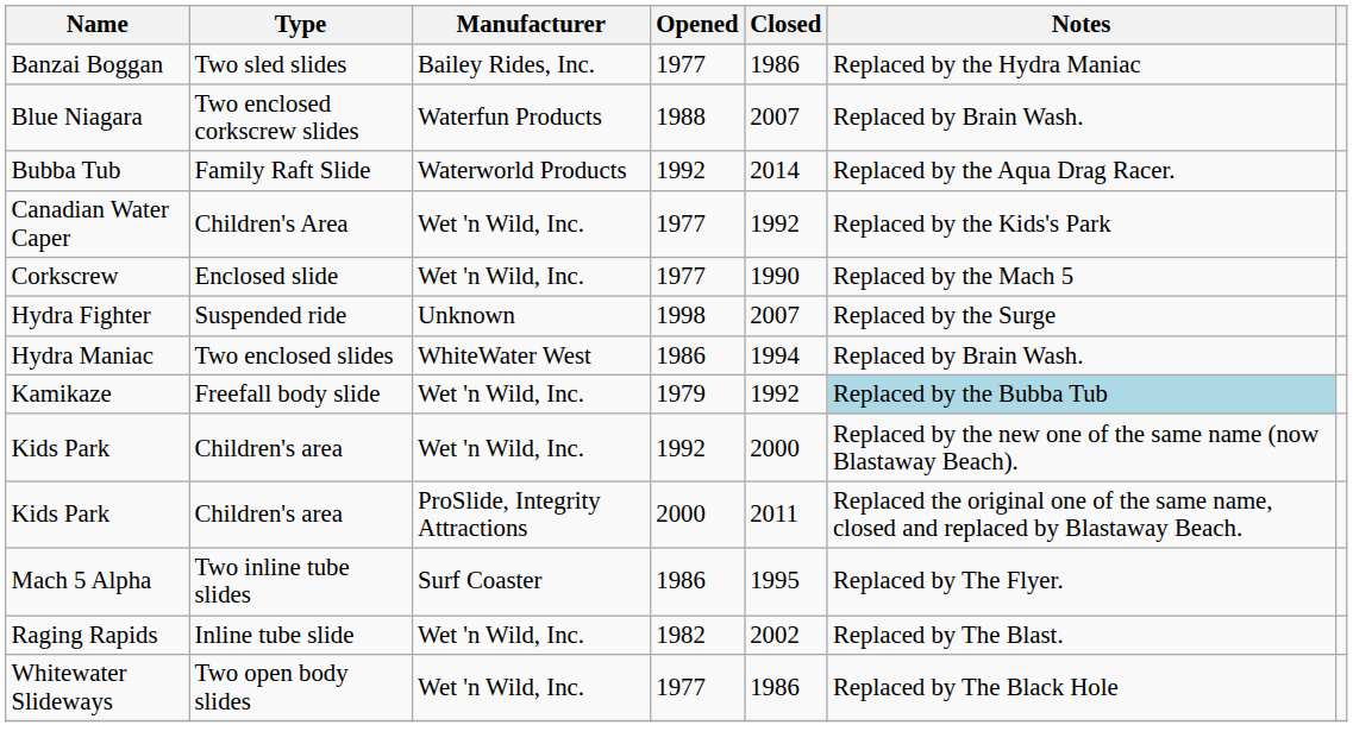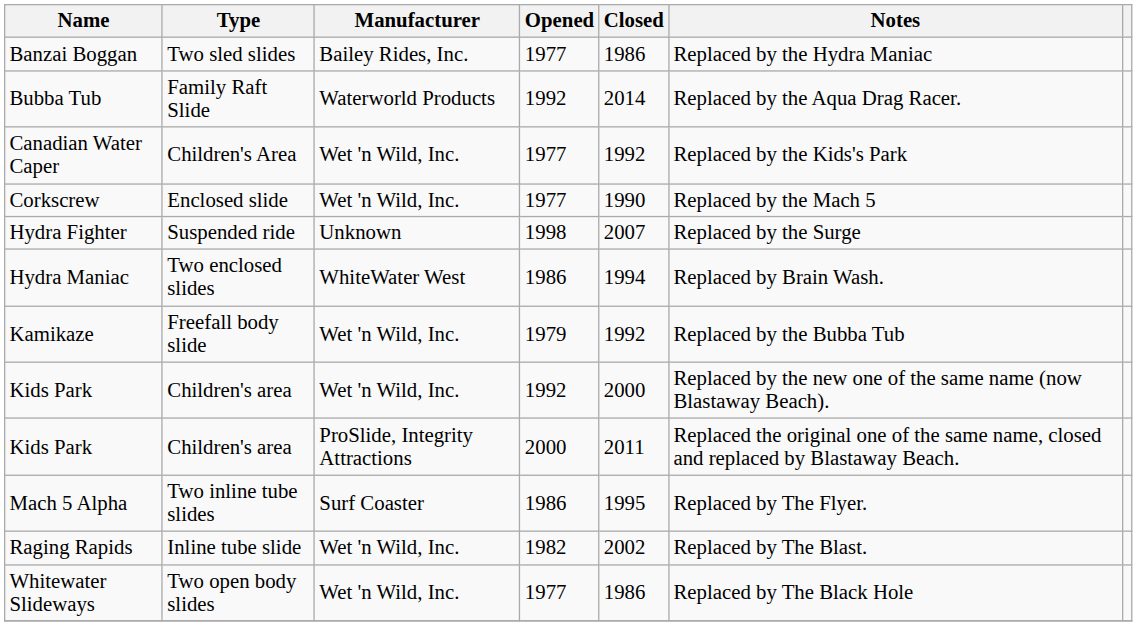 <table class="wikitable sortable">
 <tr>
 <th>Name</th>
 <th>Type</th>
 <th>Manufacturer</th>
 <th>Opened</th>
 <th>Closed</th>
 <th>Notes</th>
 <th class="unsortable"></th>
 </tr>
 <tr>
 <td>Banzai Boggan</td>
 <td>Two sled slides</td>
 <td>Bailey Rides, Inc.</td>
 <td>1977</td>
 <td>1986</td>
 <td>Replaced by the Hydra Maniac</td>
-<td></td>
-</tr>
-<tr>
-<td>Blue Niagara</td>
-<td>Two enclosed corkscrew slides</td>
-<td>Waterfun Products</td>
-<td>1988</td>
-<td>2007</td>
-<td>Replaced by Brain Wash.</td>
 <td></td>
 </tr>
 <tr>
 <td>Bubba Tub</td>
 <td>Family Raft Slide</td>
 <td>Waterworld Products</td>
 <td>1992</td>
 <td>2014</td>
 <td>Replaced by the Aqua Drag Racer.</td>
 <td></td>
 </tr>
 <tr>
 <td>Canadian Water Caper</td>
 <td>Children's Area</td>
 <td>Wet 'n Wild, Inc.</td>
 <td>1977</td>
 <td>1992</td>
 <td>Replaced by the Kids's Park</td>
 <td></td>
 </tr>
 <tr>
 <td>Corkscrew</td>
 <td>Enclosed slide</td>
 <td>Wet 'n Wild, Inc.</td>
 <td>1977</td>
 <td>1990</td>
 <td>Replaced by the Mach 5</td>
 <td></td>
 </tr>
 <tr>
 <td>Hydra Fighter</td>
 <td>Suspended ride</td>
 <td>Unknown</td>
 <td>1998</td>
 <td>2007</td>
 <td>Replaced by the Surge</td>
 <td></td>
 </tr>
 <tr>
 <td>Hydra Maniac</td>
 <td>Two enclosed slides</td>
 <td>WhiteWater West</td>
 <td>1986</td>
 <td>1994</td>
 <td>Replaced by Brain Wash.</td>
 <td></td>
 </tr>
 <tr>
 <td>Kamikaze</td>
 <td>Freefall body slide</td>
 <td>Wet 'n Wild, Inc.</td>
 <td>1979</td>
 <td>1992</td>
-<td style="background: lightblue;">Replaced by the Bubba Tub</td>
+<td>Replaced by the Bubba Tub</td>
 <td></td>
 </tr>
 <tr>
 <td>Kids Park</td>
 <td>Children's area</td>
 <td>Wet 'n Wild, Inc.</td>
 <td>1992</td>
 <td>2000</td>
 <td>Replaced by the new one of the same name (now Blastaway Beach).</td>
 <td></td>
 </tr>
 <tr>
 <td>Kids Park</td>
 <td>Children's area</td>
 <td>ProSlide, Integrity Attractions</td>
 <td>2000</td>
 <td>2011</td>
 <td>Replaced the original one of the same name, closed and replaced by Blastaway Beach.</td>
 <td></td>
 </tr>
 <tr>
 <td>Mach 5 Alpha</td>
 <td>Two inline tube slides</td>
 <td>Surf Coaster</td>
 <td>1986</td>
 <td>1995</td>
 <td>Replaced by The Flyer.</td>
 <td></td>
 </tr>
 <tr>
 <td>Raging Rapids</td>
 <td>Inline tube slide</td>
 <td>Wet 'n Wild, Inc.</td>
 <td>1982</td>
 <td>2002</td>
 <td>Replaced by The Blast.</td>
 <td></td>
 </tr>
 <tr>
 <td>Whitewater Slideways</td>
 <td>Two open body slides</td>
 <td>Wet 'n Wild, Inc.</td>
 <td>1977</td>
 <td>1986</td>
 <td>Replaced by The Black Hole</td>
 <td></td>
 </tr>
 <tr>
 </tr>
 </table>
